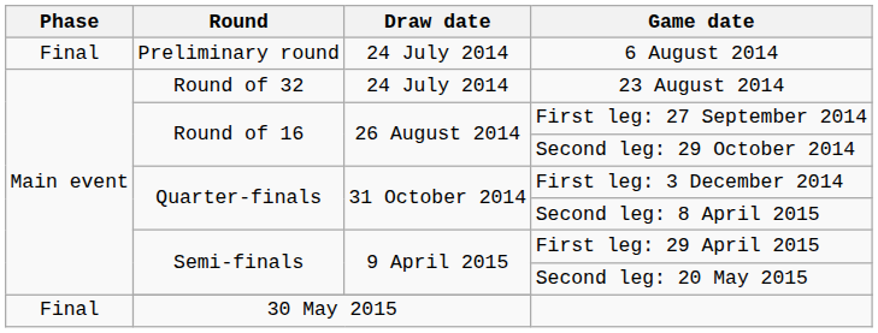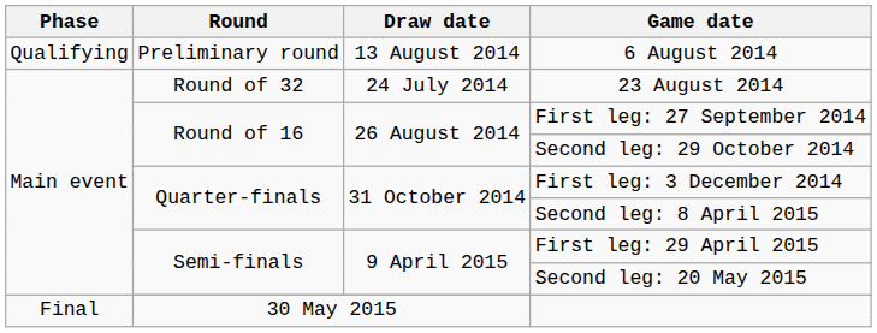 <table class="wikitable" style="text-align:center">
 <tr>
 <th>Phase</th>
 <th>Round</th>
 <th>Draw date</th>
 <th>Game date</th>
 </tr>
 <tr>
-<td>Final</td>
+<td>Qualifying</td>
 <td>Preliminary round</td>
-<td>24 July 2014</td>
+<td>13 August 2014</td>
 <td>6 August 2014</td>
 </tr>
 <tr>
 <td rowspan=8>Main event</td>
 <td>Round of 32</td>
 <td>24 July 2014</td>
 <td>23 August 2014</td>
 </tr>
 <tr>
 <td rowspan=2>Round of 16</td>
 <td rowspan=2>26 August 2014</td>
 <td align=left>First leg: 27 September 2014</td>
 </tr>
 <tr>
 <td align=left>Second leg: 29 October 2014</td>
 </tr>
 <tr>
 <td rowspan=2>Quarter-finals</td>
 <td rowspan=2>31 October 2014</td>
 <td align=left>First leg: 3 December 2014</td>
 </tr>
 <tr>
 <td align=left>Second leg: 8 April 2015</td>
 </tr>
 <tr>
 <td rowspan=2>Semi-finals</td>
 <td rowspan=2>9 April 2015</td>
 <td align=left>First leg: 29 April 2015</td>
 </tr>
 <tr>
 <td align=left>Second leg: 20 May 2015</td>
 </tr>
 <tr>
 </tr>
 <tr>
 <td>Final</td>
 <td colspan="2">30 May 2015</td>
 </tr>
 </table>
